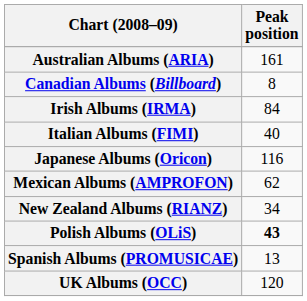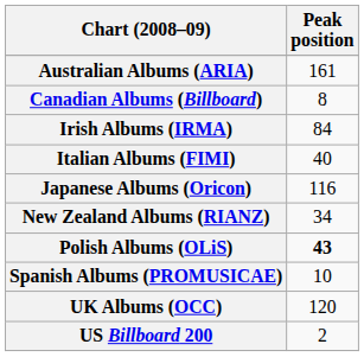 <table class="wikitable sortable plainrowheaders">
 <tr>
 <th scope="col">Chart (2008–09)</th>
 <th scope="col">Peak<br>position</th>
 </tr>
 <tr>
 </tr>
 <tr>
 <th scope="row">Australian Albums (<a href='#'>ARIA</a>)</th>
 <td align="center">161</td>
 </tr>
 <tr>
 <th scope="row"><a href='#'>Canadian Albums</a> (<em><a href='#'>Billboard</a></em>)</th>
 <td style="text-align:center;">8</td>
 </tr>
 <tr>
 <th scope="row">Irish Albums (<a href='#'>IRMA</a>)</th>
 <td style="text-align:center;">84</td>
 </tr>
 <tr>
 <th scope="row">Italian Albums (<a href='#'>FIMI</a>)</th>
 <td style="text-align:center;">40</td>
 </tr>
 <tr>
 <th scope="row">Japanese Albums (<a href='#'>Oricon</a>)</th>
 <td style="text-align:center;">116</td>
 </tr>
 <tr>
-<th scope="row">Mexican Albums (<a href='#'>AMPROFON</a>)</th>
-<td style="text-align:center;">62</td>
-</tr>
-<tr>
 <th scope="row">New Zealand Albums (<a href='#'>RIANZ</a>)</th>
 <td style="text-align:center;">34</td>
 </tr>
 <tr>
 <th scope="row">Polish Albums (<a href='#'>OLiS</a>)</th>
 <td style="text-align:center;"><strong>43</strong></td>
 </tr>
 <tr>
 <th scope="row">Spanish Albums (<a href='#'>PROMUSICAE</a>)</th>
-<td style="text-align:center;">13</td>
+<td style="text-align:center;">10</td>
 </tr>
 <tr>
 <th scope="row">UK Albums (<a href='#'>OCC</a>)</th>
 <td style="text-align:center;">120</td>
 </tr>
 <tr>
+<th scope="row">US <a href='#'><em>Billboard</em> 200</a></th>
+<td style="text-align:center;">2</td>
+</tr>
+<tr>
 </tr>
 </table>
